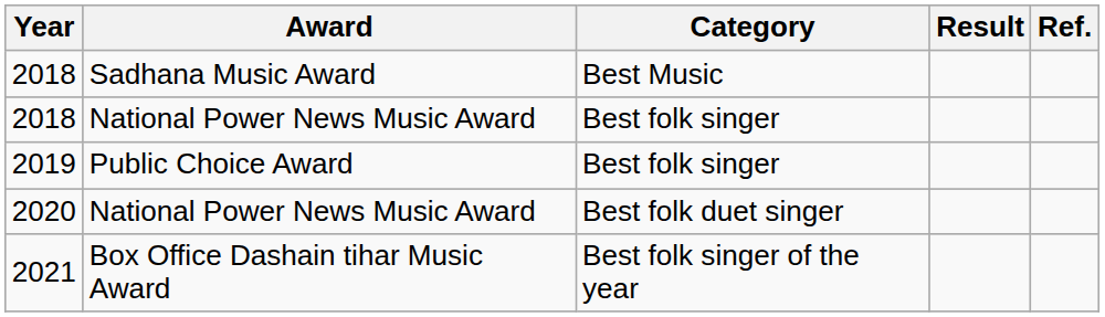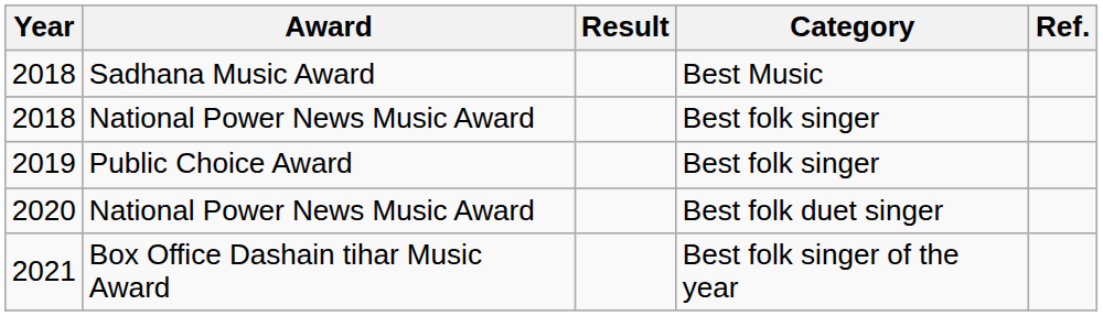 <table class="wikitable">
 <tr>
 <th>Year</th>
 <th>Award</th>
+<th>Result</th>
 <th>Category</th>
-<th>Result</th>
 <th>Ref.</th>
 </tr>
 <tr>
 <td>2018</td>
 <td>Sadhana Music Award</td>
+<td></td>
 <td>Best Music</td>
-<td></td>
 <td></td>
 </tr>
 <tr>
 <td>2018</td>
 <td>National Power News Music Award</td>
+<td></td>
 <td>Best folk singer</td>
-<td></td>
 <td></td>
 </tr>
 <tr>
 <td>2019</td>
 <td>Public Choice Award</td>
+<td></td>
 <td>Best folk singer</td>
-<td></td>
 <td></td>
 </tr>
 <tr>
 <td>2020</td>
 <td>National Power News Music Award</td>
+<td></td>
 <td>Best folk duet singer</td>
-<td></td>
 <td></td>
 </tr>
 <tr>
 <td>2021</td>
 <td>Box Office Dashain tihar Music Award</td>
+<td></td>
 <td>Best folk singer of the year</td>
-<td></td>
 <td></td>
 </tr>
 </table>
